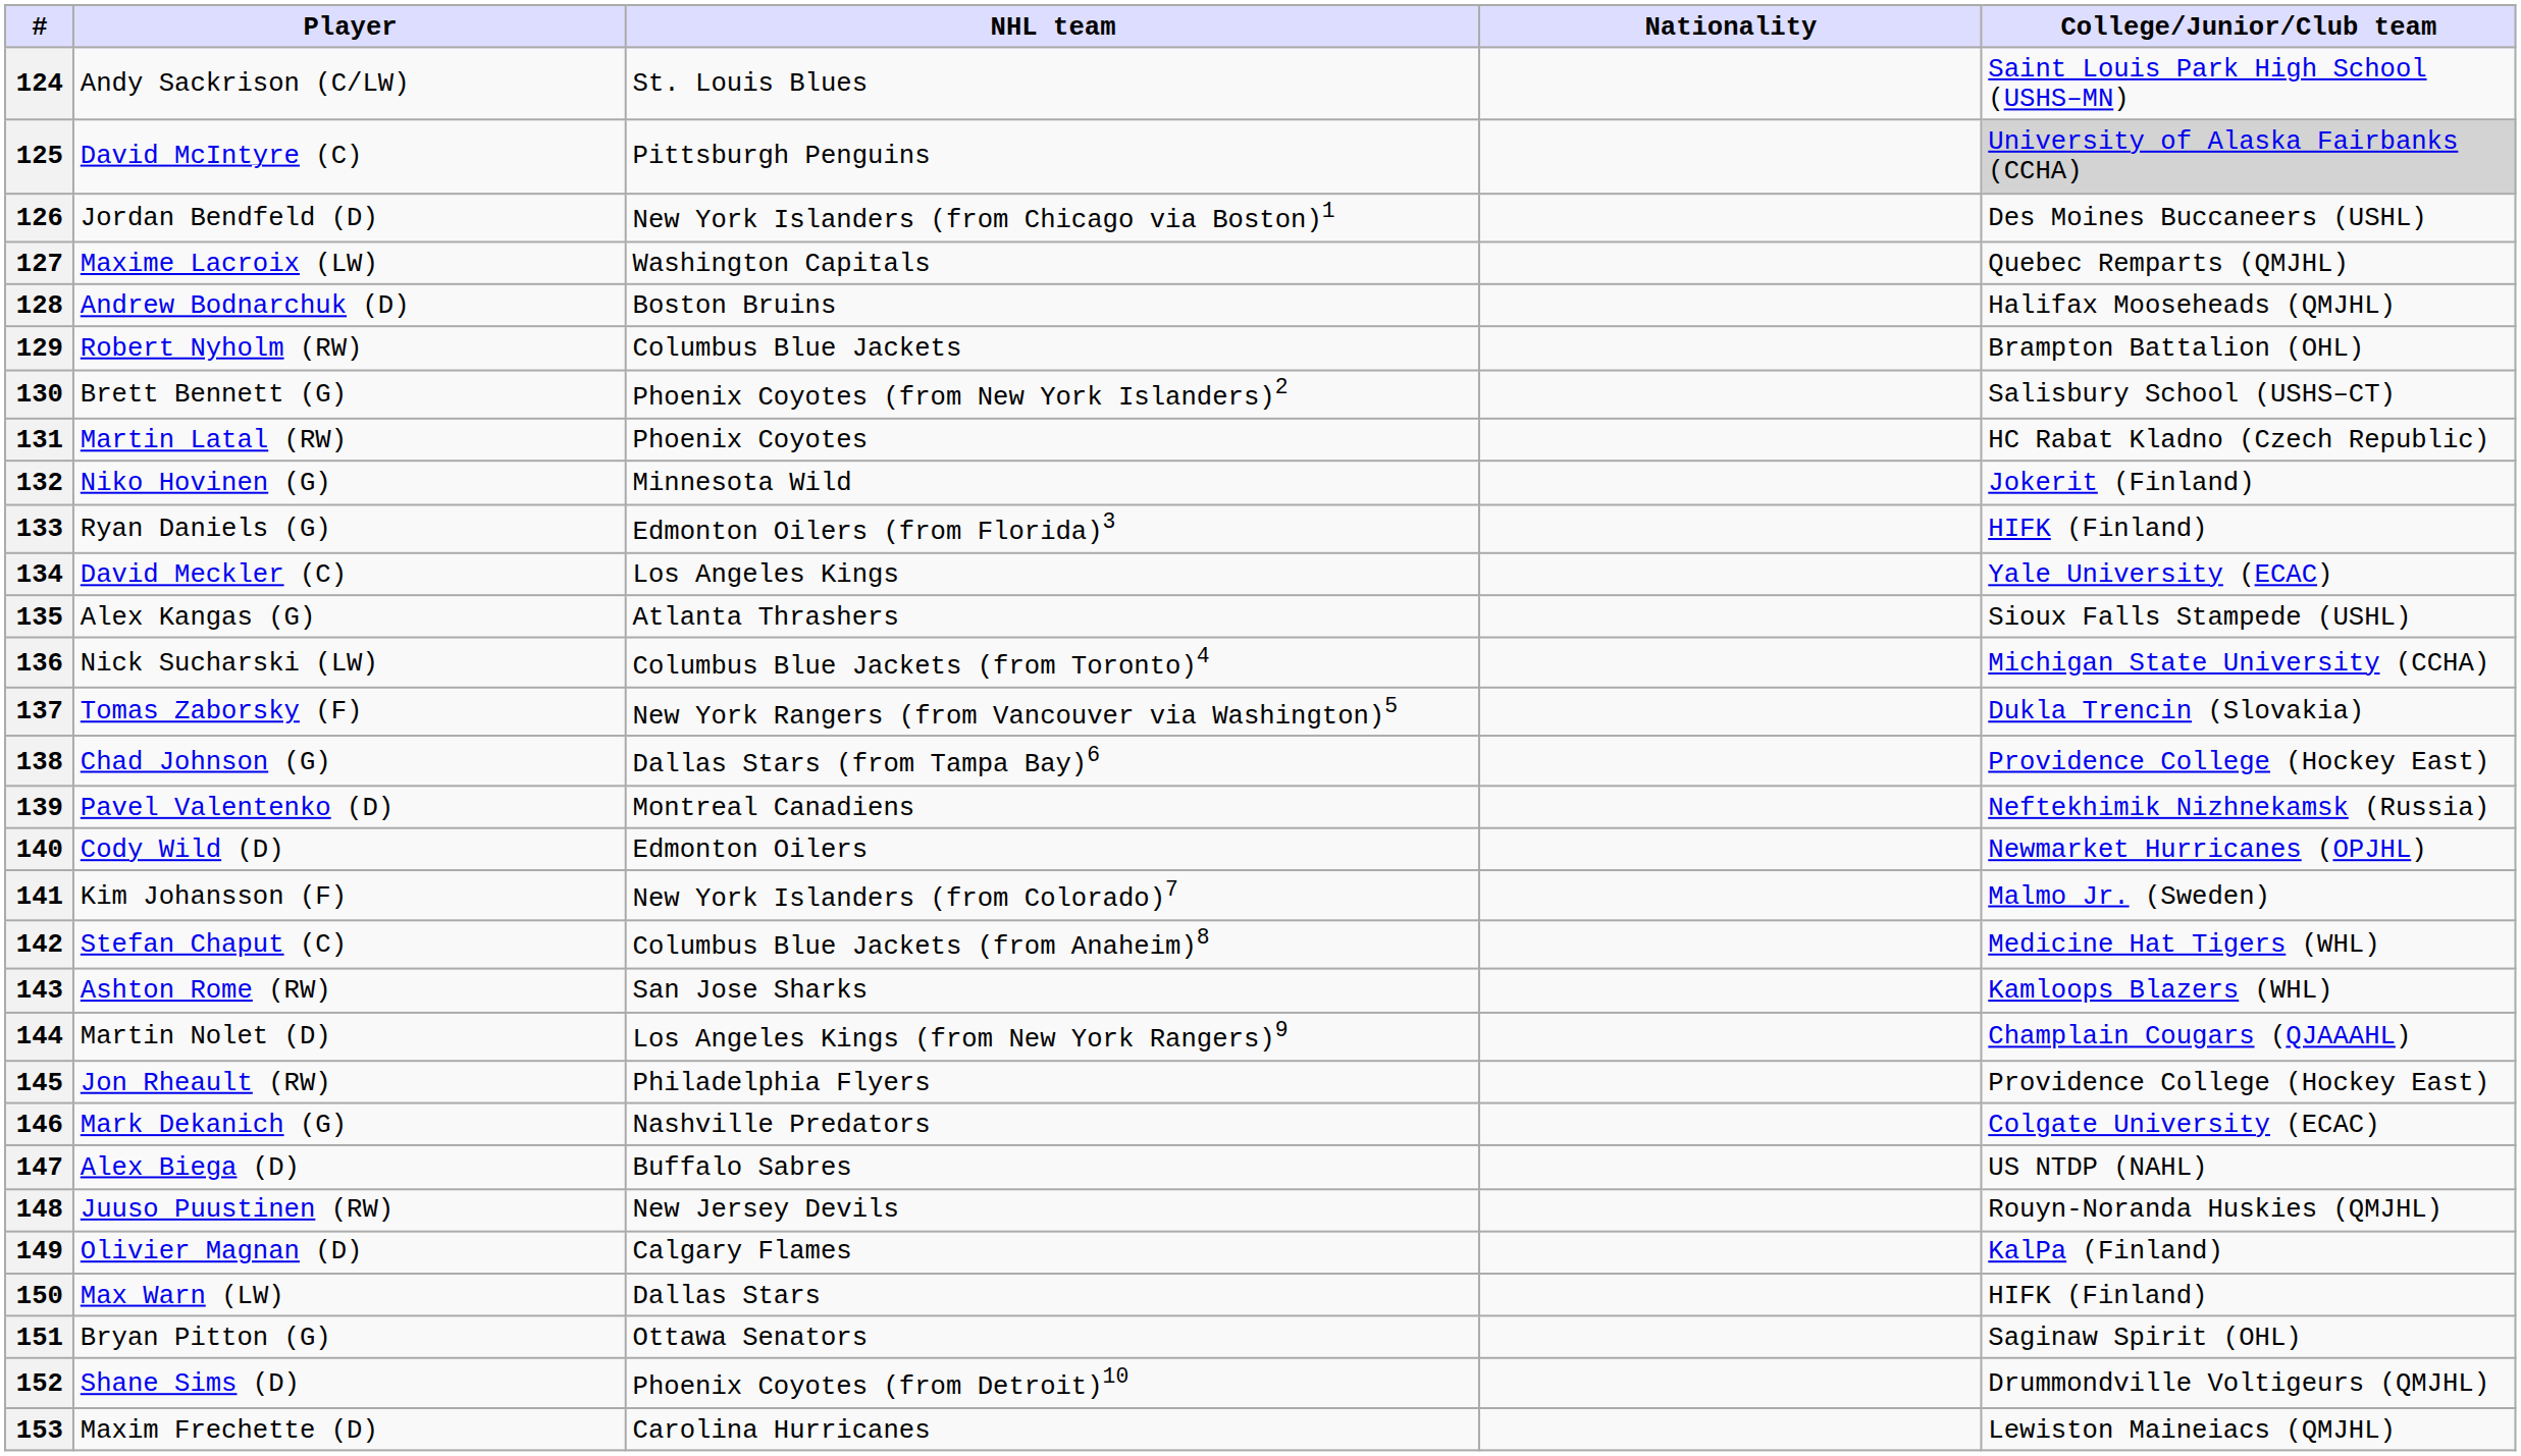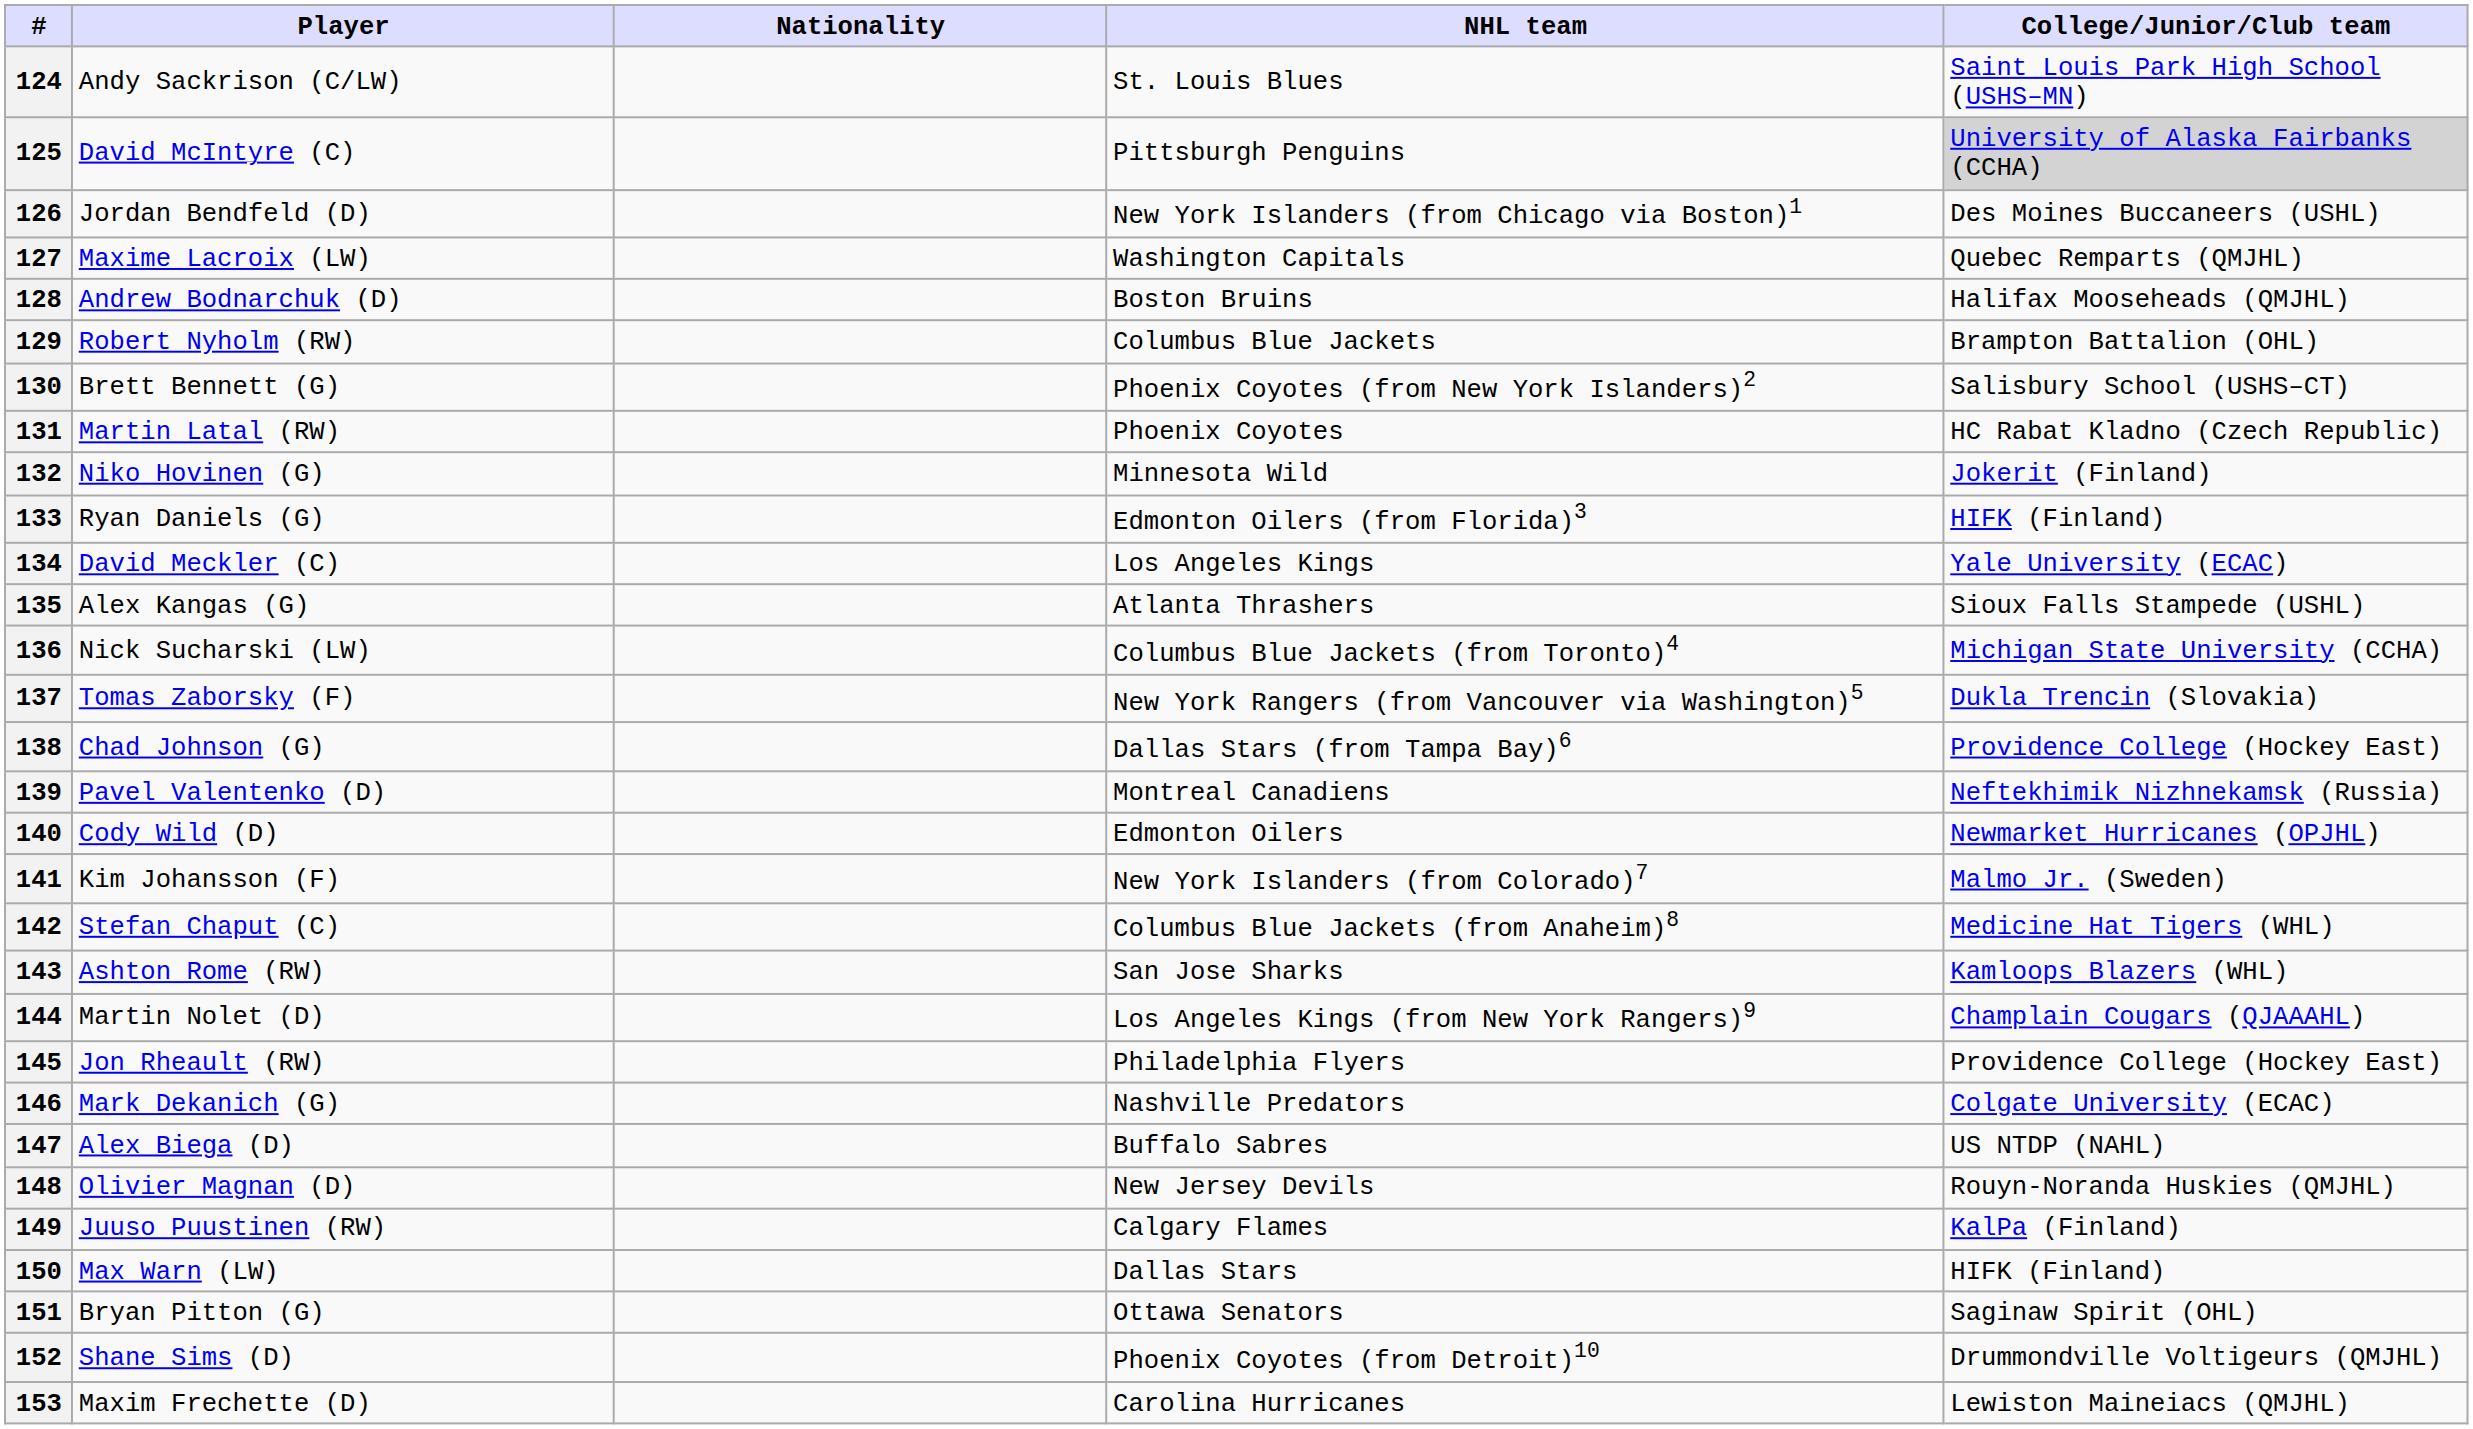 <table class="wikitable">
 <tr>
 <th style="background:#ddf; width:2.75%;">#</th>
 <th style="background:#ddf; width:22.0%;">Player</th>
+<th style="background:#ddf; width:20.0%;">Nationality</th>
 <th style="background:#ddf; width:34.0%;">NHL team</th>
-<th style="background:#ddf; width:20.0%;">Nationality</th>
 <th style="background:#ddf; width:100.0%;">College/Junior/Club team</th>
 </tr>
 <tr>
 <th>124</th>
 <td>Andy Sackrison (C/LW)</td>
+<td></td>
 <td>St. Louis Blues</td>
-<td></td>
 <td><a href='#'>Saint Louis Park High School</a> (<a href='#'>USHS–MN</a>)</td>
 </tr>
 <tr>
 <th>125</th>
 <td><a href='#'>David McIntyre</a> (C)</td>
+<td></td>
 <td>Pittsburgh Penguins</td>
-<td></td>
 <td style="background: lightgrey;"><a href='#'>University of Alaska Fairbanks</a> (CCHA)</td>
 </tr>
 <tr>
 <th>126</th>
 <td>Jordan Bendfeld (D)</td>
+<td></td>
 <td>New York Islanders (from Chicago via Boston)<sup>1</sup></td>
-<td></td>
 <td>Des Moines Buccaneers (USHL)</td>
 </tr>
 <tr>
 <th>127</th>
 <td><a href='#'>Maxime Lacroix</a> (LW)</td>
+<td></td>
 <td>Washington Capitals</td>
-<td></td>
 <td>Quebec Remparts (QMJHL)</td>
 </tr>
 <tr>
 <th>128</th>
 <td><a href='#'>Andrew Bodnarchuk</a> (D)</td>
+<td></td>
 <td>Boston Bruins</td>
-<td></td>
 <td>Halifax Mooseheads (QMJHL)</td>
 </tr>
 <tr>
 <th>129</th>
 <td><a href='#'>Robert Nyholm</a> (RW)</td>
+<td></td>
 <td>Columbus Blue Jackets</td>
-<td></td>
 <td>Brampton Battalion (OHL)</td>
 </tr>
 <tr>
 <th>130</th>
 <td>Brett Bennett (G)</td>
+<td></td>
 <td>Phoenix Coyotes (from New York Islanders)<sup>2</sup></td>
-<td></td>
 <td>Salisbury School (USHS–CT)</td>
 </tr>
 <tr>
 <th>131</th>
 <td><a href='#'>Martin Latal</a> (RW)</td>
+<td></td>
 <td>Phoenix Coyotes</td>
-<td></td>
 <td>HC Rabat Kladno (Czech Republic)</td>
 </tr>
 <tr>
 <th>132</th>
 <td><a href='#'>Niko Hovinen</a> (G)</td>
+<td></td>
 <td>Minnesota Wild</td>
-<td></td>
 <td><a href='#'>Jokerit</a> (Finland)</td>
 </tr>
 <tr>
 <th>133</th>
 <td>Ryan Daniels (G)</td>
+<td></td>
 <td>Edmonton Oilers (from Florida)<sup>3</sup></td>
-<td></td>
 <td><a href='#'>HIFK</a> (Finland)</td>
 </tr>
 <tr>
 <th>134</th>
 <td><a href='#'>David Meckler</a> (C)</td>
+<td></td>
 <td>Los Angeles Kings</td>
-<td></td>
 <td><a href='#'>Yale University</a> (<a href='#'>ECAC</a>)</td>
 </tr>
 <tr>
 <th>135</th>
 <td>Alex Kangas (G)</td>
+<td></td>
 <td>Atlanta Thrashers</td>
-<td></td>
 <td>Sioux Falls Stampede (USHL)</td>
 </tr>
 <tr>
 <th>136</th>
 <td>Nick Sucharski (LW)</td>
+<td></td>
 <td>Columbus Blue Jackets (from Toronto)<sup>4</sup></td>
-<td></td>
 <td><a href='#'>Michigan State University</a> (CCHA)</td>
 </tr>
 <tr>
 <th>137</th>
 <td><a href='#'>Tomas Zaborsky</a> (F)</td>
+<td></td>
 <td>New York Rangers (from Vancouver via Washington)<sup>5</sup></td>
-<td></td>
 <td><a href='#'>Dukla Trencin</a> (Slovakia)</td>
 </tr>
 <tr>
 <th>138</th>
 <td><a href='#'>Chad Johnson</a> (G)</td>
+<td></td>
 <td>Dallas Stars (from Tampa Bay)<sup>6</sup></td>
-<td></td>
 <td><a href='#'>Providence College</a> (Hockey East)</td>
 </tr>
 <tr>
 <th>139</th>
 <td><a href='#'>Pavel Valentenko</a> (D)</td>
+<td></td>
 <td>Montreal Canadiens</td>
-<td></td>
 <td><a href='#'>Neftekhimik Nizhnekamsk</a> (Russia)</td>
 </tr>
 <tr>
 <th>140</th>
 <td><a href='#'>Cody Wild</a> (D)</td>
+<td></td>
 <td>Edmonton Oilers</td>
-<td></td>
 <td><a href='#'>Newmarket Hurricanes</a> (<a href='#'>OPJHL</a>)</td>
 </tr>
 <tr>
 <th>141</th>
 <td>Kim Johansson (F)</td>
+<td></td>
 <td>New York Islanders (from Colorado)<sup>7</sup></td>
-<td></td>
 <td><a href='#'>Malmo Jr.</a> (Sweden)</td>
 </tr>
 <tr>
 <th>142</th>
 <td><a href='#'>Stefan Chaput</a> (C)</td>
+<td></td>
 <td>Columbus Blue Jackets (from Anaheim)<sup>8</sup></td>
-<td></td>
 <td><a href='#'>Medicine Hat Tigers</a> (WHL)</td>
 </tr>
 <tr>
 <th>143</th>
 <td><a href='#'>Ashton Rome</a> (RW)</td>
+<td></td>
 <td>San Jose Sharks</td>
-<td></td>
 <td><a href='#'>Kamloops Blazers</a> (WHL)</td>
 </tr>
 <tr>
 <th>144</th>
 <td>Martin Nolet (D)</td>
+<td></td>
 <td>Los Angeles Kings (from New York Rangers)<sup>9</sup></td>
-<td></td>
 <td><a href='#'>Champlain Cougars</a> (<a href='#'>QJAAAHL</a>)</td>
 </tr>
 <tr>
 <th>145</th>
 <td><a href='#'>Jon Rheault</a> (RW)</td>
+<td></td>
 <td>Philadelphia Flyers</td>
-<td></td>
 <td>Providence College (Hockey East)</td>
 </tr>
 <tr>
 <th>146</th>
 <td><a href='#'>Mark Dekanich</a> (G)</td>
+<td></td>
 <td>Nashville Predators</td>
-<td></td>
 <td><a href='#'>Colgate University</a> (ECAC)</td>
 </tr>
 <tr>
 <th>147</th>
 <td><a href='#'>Alex Biega</a> (D)</td>
+<td></td>
 <td>Buffalo Sabres</td>
-<td></td>
 <td>US NTDP (NAHL)</td>
 </tr>
 <tr>
 <th>148</th>
-<td><a href='#'>Juuso Puustinen</a> (RW)</td>
+<td><a href='#'>Olivier Magnan</a> (D)</td>
+<td></td>
 <td>New Jersey Devils</td>
-<td></td>
 <td>Rouyn-Noranda Huskies (QMJHL)</td>
 </tr>
 <tr>
 <th>149</th>
-<td><a href='#'>Olivier Magnan</a> (D)</td>
+<td><a href='#'>Juuso Puustinen</a> (RW)</td>
+<td></td>
 <td>Calgary Flames</td>
-<td></td>
 <td><a href='#'>KalPa</a> (Finland)</td>
 </tr>
 <tr>
 <th>150</th>
 <td><a href='#'>Max Warn</a> (LW)</td>
+<td></td>
 <td>Dallas Stars</td>
-<td></td>
 <td>HIFK (Finland)</td>
 </tr>
 <tr>
 <th>151</th>
 <td>Bryan Pitton (G)</td>
+<td></td>
 <td>Ottawa Senators</td>
-<td></td>
 <td>Saginaw Spirit (OHL)</td>
 </tr>
 <tr>
 <th>152</th>
 <td><a href='#'>Shane Sims</a> (D)</td>
+<td></td>
 <td>Phoenix Coyotes (from Detroit)<sup>10</sup></td>
-<td></td>
 <td>Drummondville Voltigeurs (QMJHL)</td>
 </tr>
 <tr>
 <th>153</th>
 <td>Maxim Frechette (D)</td>
+<td></td>
 <td>Carolina Hurricanes</td>
-<td></td>
 <td>Lewiston Maineiacs (QMJHL)</td>
 </tr>
 </table>
